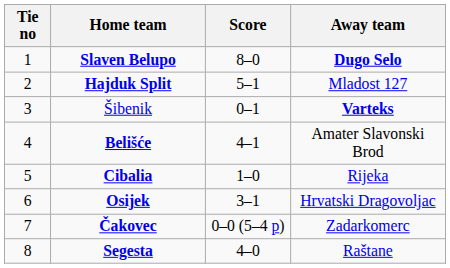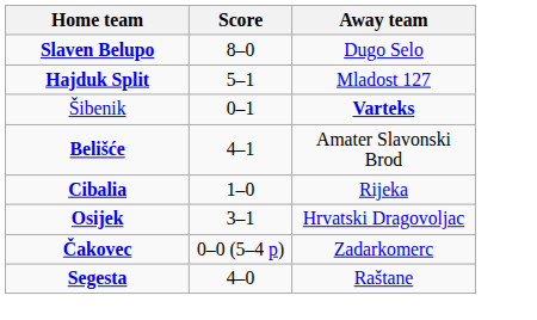 <table class="wikitable" style="text-align: center">
 <tr>
-<th width=40>Tie no</th>
 <th width=150>Home team</th>
 <th width=80>Score</th>
 <th width=150>Away team</th>
 </tr>
 <tr>
-<td>1</td>
 <td><strong><a href='#'>Slaven Belupo</a></strong></td>
 <td>8–0</td>
-<td><strong><a href='#'>Dugo Selo</a></strong></td>
+<td><a href='#'>Dugo Selo</a></td>
 </tr>
 <tr>
-<td>2</td>
 <td><strong><a href='#'>Hajduk Split</a></strong></td>
 <td>5–1</td>
 <td><a href='#'>Mladost 127</a></td>
 </tr>
 <tr>
-<td>3</td>
 <td><a href='#'>Šibenik</a></td>
 <td>0–1</td>
 <td><strong><a href='#'>Varteks</a></strong></td>
 </tr>
 <tr>
-<td>4</td>
 <td><strong><a href='#'>Belišće</a></strong></td>
 <td>4–1</td>
 <td>Amater Slavonski Brod</td>
 </tr>
 <tr>
-<td>5</td>
 <td><strong><a href='#'>Cibalia</a></strong></td>
 <td>1–0</td>
 <td><a href='#'>Rijeka</a></td>
 </tr>
 <tr>
-<td>6</td>
 <td><strong><a href='#'>Osijek</a></strong></td>
 <td>3–1</td>
 <td><a href='#'>Hrvatski Dragovoljac</a></td>
 </tr>
 <tr>
-<td>7</td>
 <td><strong><a href='#'>Čakovec</a></strong></td>
 <td>0–0 (5–4 <a href='#'>p</a>)</td>
 <td><a href='#'>Zadarkomerc</a></td>
 </tr>
 <tr>
-<td>8</td>
 <td><strong><a href='#'>Segesta</a></strong></td>
 <td>4–0</td>
 <td><a href='#'>Raštane</a></td>
 </tr>
 </table>
